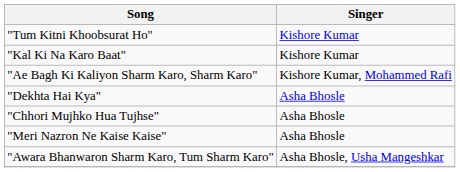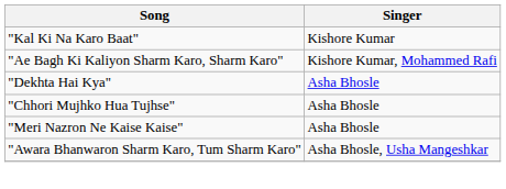 <table class="wikitable">
 <tr>
 <th>Song</th>
 <th>Singer</th>
-</tr>
-<tr>
-<td>"Tum Kitni Khoobsurat Ho"</td>
-<td><a href='#'>Kishore Kumar</a></td>
 </tr>
 <tr>
 <td>"Kal Ki Na Karo Baat"</td>
 <td>Kishore Kumar</td>
 </tr>
 <tr>
 <td>"Ae Bagh Ki Kaliyon Sharm Karo, Sharm Karo"</td>
 <td>Kishore Kumar, <a href='#'>Mohammed Rafi</a></td>
 </tr>
 <tr>
 <td>"Dekhta Hai Kya"</td>
 <td><a href='#'>Asha Bhosle</a></td>
 </tr>
 <tr>
 <td>"Chhori Mujhko Hua Tujhse"</td>
 <td>Asha Bhosle</td>
 </tr>
 <tr>
 <td>"Meri Nazron Ne Kaise Kaise"</td>
 <td>Asha Bhosle</td>
 </tr>
 <tr>
 <td>"Awara Bhanwaron Sharm Karo, Tum Sharm Karo"</td>
 <td>Asha Bhosle, <a href='#'>Usha Mangeshkar</a></td>
 </tr>
 <tr>
 </tr>
 </table>
